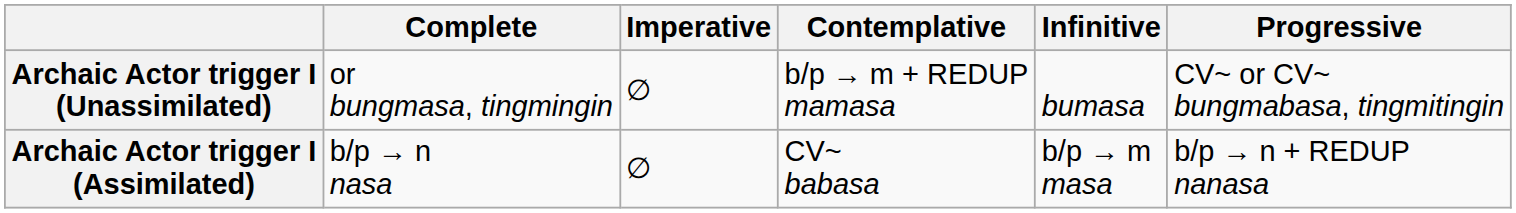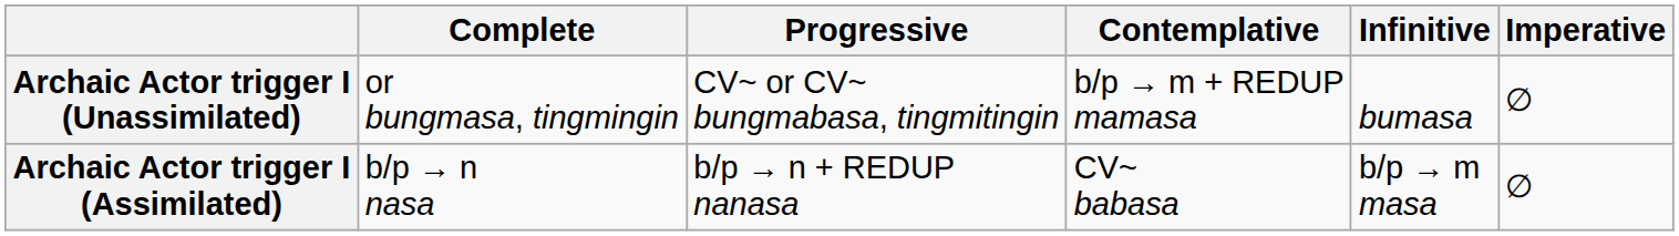 <table class="wikitable">
 <tr>
 <th> </th>
 <th>Complete</th>
-<th>Imperative</th>
+<th>Progressive</th>
 <th>Contemplative</th>
 <th>Infinitive</th>
-<th>Progressive</th>
+<th>Imperative</th>
 </tr>
 <tr>
 <th>Archaic Actor trigger I<br>(Unassimilated)</th>
 <td> or  <br><em>bungmasa</em>, <em>tingmingin</em></td>
-<td>∅</td>
+<td>CV~ or CV~<br><em>bungmabasa</em>, <em>tingmitingin</em></td>
 <td>b/p → m + REDUP<br><em>mamasa</em></td>
 <td><br><em>bumasa</em></td>
-<td>CV~ or CV~<br><em>bungmabasa</em>, <em>tingmitingin</em></td>
+<td>∅</td>
 </tr>
 <tr>
 <th>Archaic Actor trigger I<br>(Assimilated)</th>
 <td>b/p → n<br><em>nasa</em></td>
-<td>∅</td>
+<td>b/p → n + REDUP<br><em>nanasa</em></td>
 <td>CV~<br><em>babasa</em></td>
 <td>b/p → m<br><em>masa</em></td>
-<td>b/p → n + REDUP<br><em>nanasa</em></td>
+<td>∅</td>
 </tr>
 </table>
